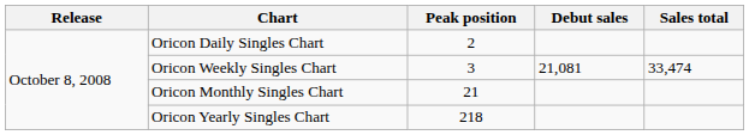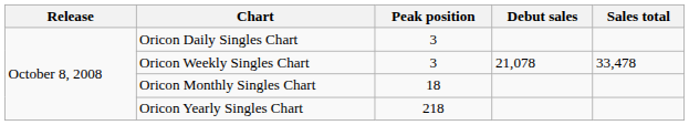 <table class="wikitable" style="width:750px;">
 <tr>
 <th>Release</th>
 <th>Chart</th>
 <th>Peak position</th>
 <th>Debut sales</th>
 <th>Sales total</th>
 </tr>
 <tr>
 <td rowspan="4">October 8, 2008</td>
 <td>Oricon Daily Singles Chart</td>
-<td style="text-align:center;">2</td>
+<td style="text-align:center;">3</td>
 <td></td>
 <td></td>
 </tr>
 <tr>
 <td>Oricon Weekly Singles Chart</td>
 <td style="text-align:center;">3</td>
-<td>21,081</td>
-<td>33,474</td>
+<td>21,078</td>
+<td>33,478</td>
 </tr>
 <tr>
 <td>Oricon Monthly Singles Chart</td>
-<td style="text-align:center;">21</td>
+<td style="text-align:center;">18</td>
 <td></td>
 <td></td>
 </tr>
 <tr>
 <td>Oricon Yearly Singles Chart</td>
 <td style="text-align:center;">218</td>
 <td></td>
 <td></td>
 </tr>
 </table>
